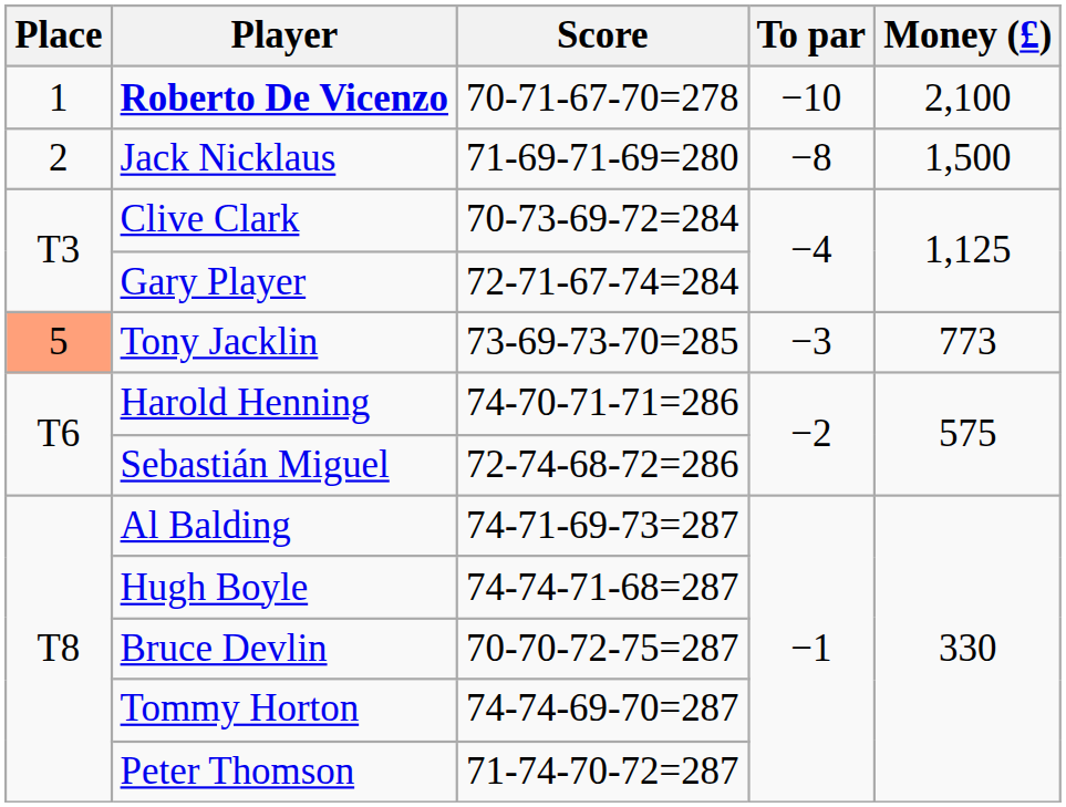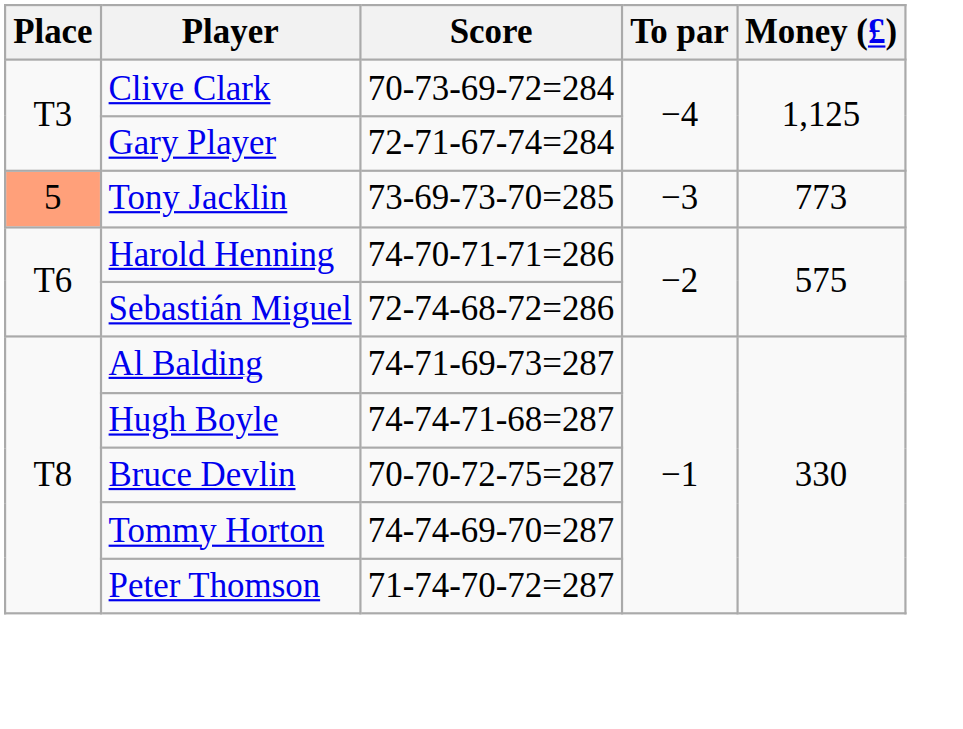 <table class="wikitable">
 <tr>
 <th>Place</th>
 <th>Player</th>
 <th>Score</th>
 <th>To par</th>
 <th>Money (<a href='#'>£</a>)</th>
-</tr>
-<tr>
-<td align="center">1</td>
-<td> <strong><a href='#'>Roberto De Vicenzo</a></strong></td>
-<td>70-71-67-70=278</td>
-<td align="center">−10</td>
-<td align=center>2,100</td>
-</tr>
-<tr>
-<td align="center">2</td>
-<td> <a href='#'>Jack Nicklaus</a></td>
-<td>71-69-71-69=280</td>
-<td align="center">−8</td>
-<td align=center>1,500</td>
 </tr>
 <tr>
 <td rowspan=2 align="center">T3</td>
 <td> <a href='#'>Clive Clark</a></td>
 <td>70-73-69-72=284</td>
 <td rowspan=2 align="center">−4</td>
 <td rowspan=2 align=center>1,125</td>
 </tr>
 <tr>
 <td> <a href='#'>Gary Player</a></td>
 <td>72-71-67-74=284</td>
 </tr>
 <tr>
 <td align="center" style="background: lightsalmon;">5</td>
 <td> <a href='#'>Tony Jacklin</a></td>
 <td>73-69-73-70=285</td>
 <td align="center">−3</td>
 <td align=center>773</td>
 </tr>
 <tr>
 <td rowspan=2 align="center">T6</td>
 <td> <a href='#'>Harold Henning</a></td>
 <td>74-70-71-71=286</td>
 <td rowspan=2 align="center">−2</td>
 <td rowspan=2 align=center>575</td>
 </tr>
 <tr>
 <td> <a href='#'>Sebastián Miguel</a></td>
 <td>72-74-68-72=286</td>
 </tr>
 <tr>
 <td rowspan=5 align="center">T8</td>
 <td> <a href='#'>Al Balding</a></td>
 <td>74-71-69-73=287</td>
 <td rowspan=5 align="center">−1</td>
 <td rowspan=5 align=center>330</td>
 </tr>
 <tr>
 <td> <a href='#'>Hugh Boyle</a></td>
 <td>74-74-71-68=287</td>
 </tr>
 <tr>
 <td> <a href='#'>Bruce Devlin</a></td>
 <td>70-70-72-75=287</td>
 </tr>
 <tr>
 <td> <a href='#'>Tommy Horton</a></td>
 <td>74-74-69-70=287</td>
 </tr>
 <tr>
 <td> <a href='#'>Peter Thomson</a></td>
 <td>71-74-70-72=287</td>
 </tr>
 </table>
